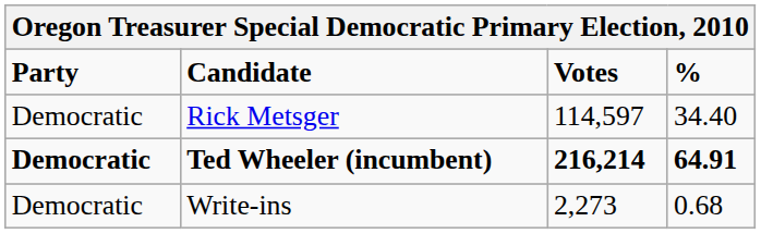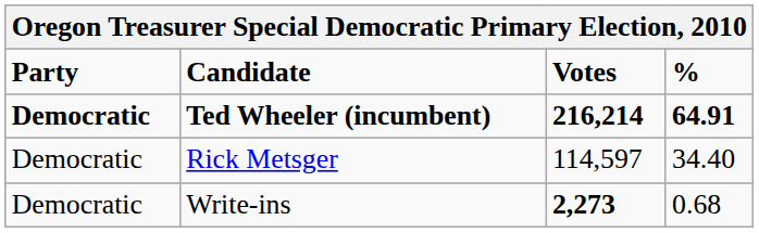 <table class="wikitable">
 <tr>
 <th colspan="4">Oregon Treasurer Special Democratic Primary Election, 2010</th>
 </tr>
 <tr>
 <td><strong>Party</strong></td>
 <td><strong>Candidate</strong></td>
 <td><strong>Votes</strong></td>
 <td><strong>%</strong></td>
 </tr>
 <tr>
-<td>Democratic</td>
-<td><a href='#'>Rick Metsger</a></td>
-<td>114,597</td>
-<td>34.40</td>
-</tr>
-<tr>
 <td><strong>Democratic</strong></td>
 <td><strong>Ted Wheeler (incumbent)</strong></td>
 <td><strong>216,214</strong></td>
 <td><strong>64.91</strong></td>
 </tr>
 <tr>
 <td>Democratic</td>
+<td><a href='#'>Rick Metsger</a></td>
+<td>114,597</td>
+<td>34.40</td>
+</tr>
+<tr>
+<td>Democratic</td>
 <td>Write-ins</td>
-<td>2,273</td>
+<td><strong>2,273</strong></td>
 <td>0.68</td>
 </tr>
 </table>
